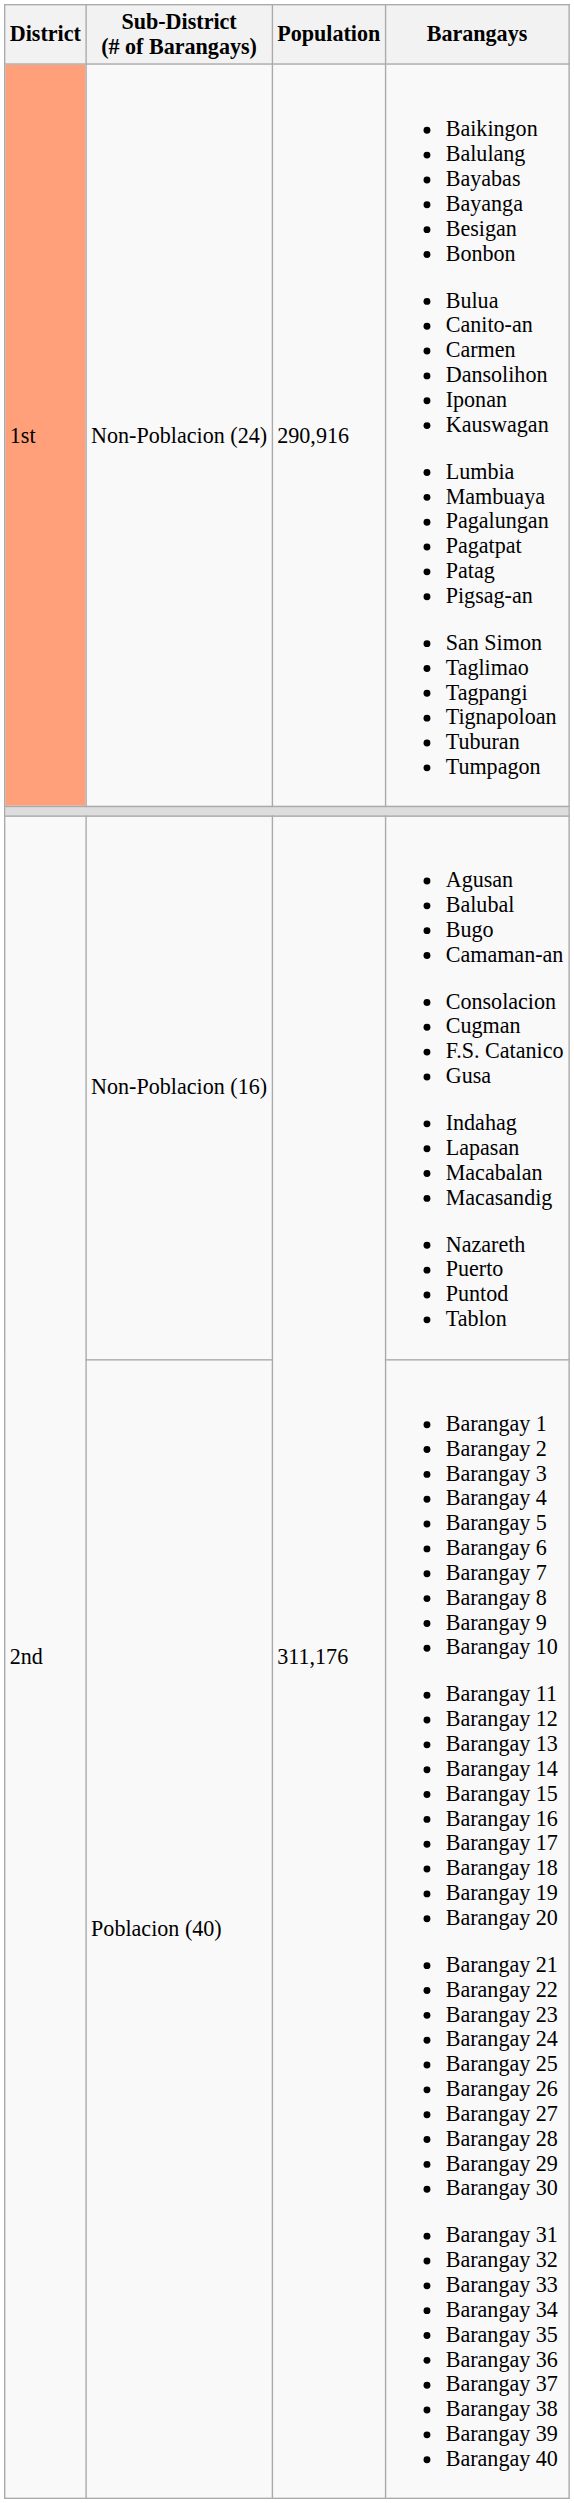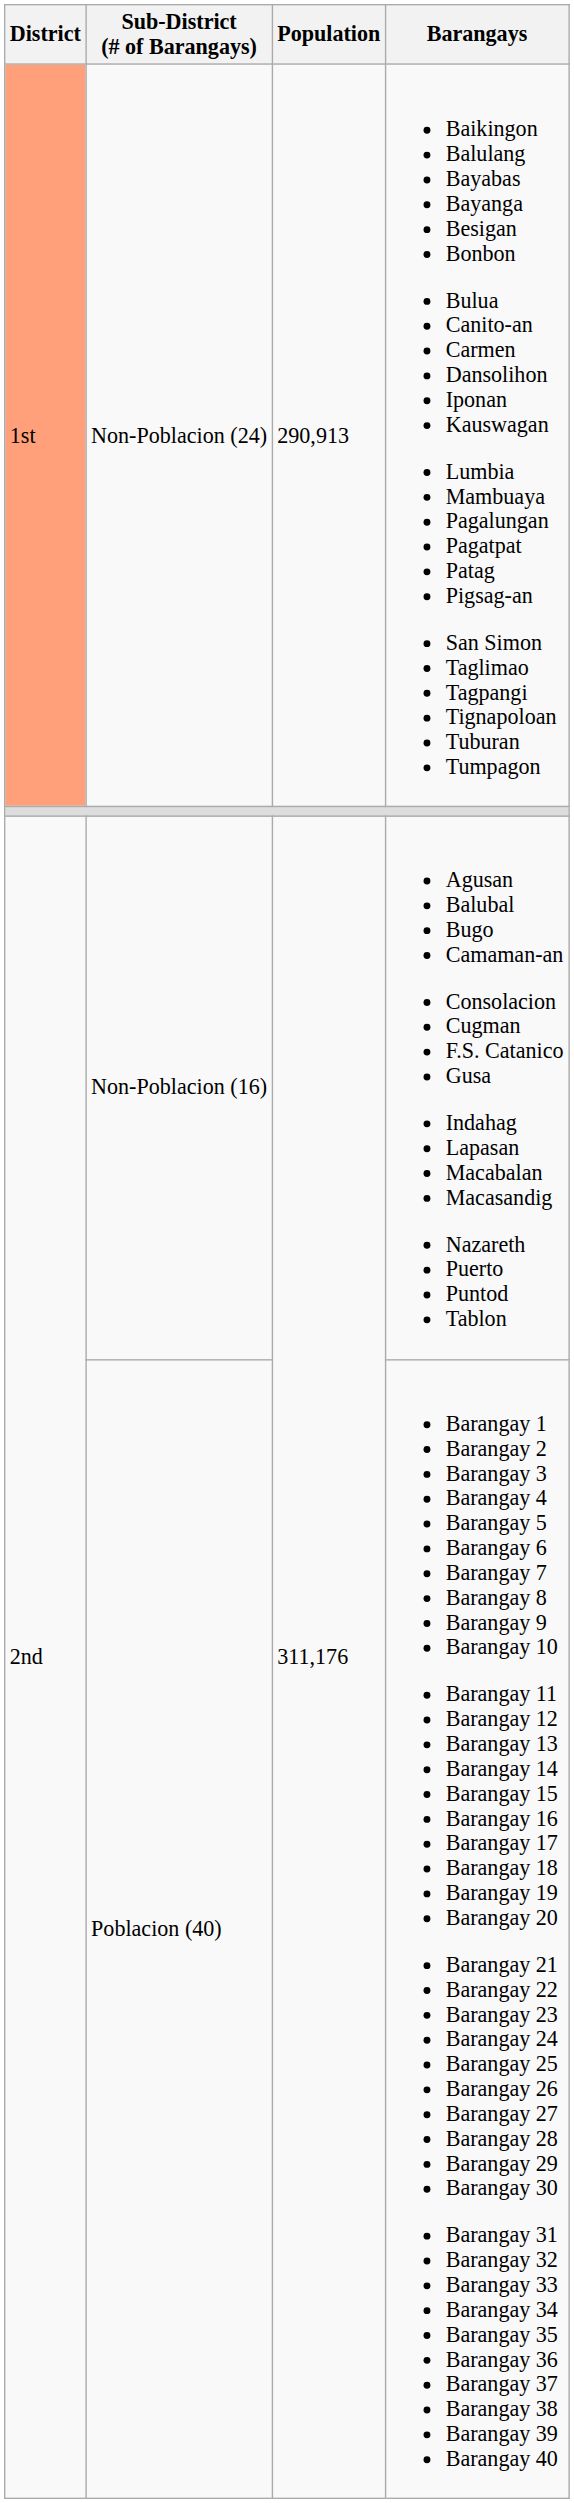 <table class="wikitable">
 <tr>
 <th>District</th>
 <th>Sub-District <br>(# of Barangays)</th>
 <th>Population </th>
 <th>Barangays</th>
 </tr>
 <tr>
 <td rowspan=1 style="background: lightsalmon;">1st</td>
 <td>Non-Poblacion (24)</td>
-<td>290,916</td>
+<td>290,913</td>
 <td><br><ul><li>Baikingon</li><li>Balulang</li><li>Bayabas</li><li>Bayanga</li><li>Besigan</li><li>Bonbon</li></ul><ul><li>Bulua</li><li>Canito-an</li><li>Carmen</li><li>Dansolihon</li><li>Iponan</li><li>Kauswagan</li></ul><ul><li>Lumbia</li><li>Mambuaya</li><li>Pagalungan</li><li>Pagatpat</li><li>Patag</li><li>Pigsag-an</li></ul><ul><li>San Simon</li><li>Taglimao</li><li>Tagpangi</li><li>Tignapoloan</li><li>Tuburan</li><li>Tumpagon</li></ul></td>
 </tr>
 <tr style="background:#ddd;">
 <td colspan=4></td>
 </tr>
 <tr>
 <td rowspan=2>2nd</td>
 <td>Non-Poblacion (16)</td>
 <td rowspan=2>311,176</td>
 <td><br><ul><li>Agusan</li><li>Balubal</li><li>Bugo</li><li>Camaman-an</li></ul><ul><li>Consolacion</li><li>Cugman</li><li>F.S. Catanico</li><li>Gusa</li></ul><ul><li>Indahag</li><li>Lapasan</li><li>Macabalan</li><li>Macasandig</li></ul><ul><li>Nazareth</li><li>Puerto</li><li>Puntod</li><li>Tablon</li></ul></td>
 </tr>
 <tr>
 <td>Poblacion (40)</td>
 <td><br><ul><li>Barangay 1</li><li>Barangay 2</li><li>Barangay 3</li><li>Barangay 4</li><li>Barangay 5</li><li>Barangay 6</li><li>Barangay 7</li><li>Barangay 8</li><li>Barangay 9</li><li>Barangay 10</li></ul><ul><li>Barangay 11</li><li>Barangay 12</li><li>Barangay 13</li><li>Barangay 14</li><li>Barangay 15</li><li>Barangay 16</li><li>Barangay 17</li><li>Barangay 18</li><li>Barangay 19</li><li>Barangay 20</li></ul><ul><li>Barangay 21</li><li>Barangay 22</li><li>Barangay 23</li><li>Barangay 24</li><li>Barangay 25</li><li>Barangay 26</li><li>Barangay 27</li><li>Barangay 28</li><li>Barangay 29</li><li>Barangay 30</li></ul><ul><li>Barangay 31</li><li>Barangay 32</li><li>Barangay 33</li><li>Barangay 34</li><li>Barangay 35</li><li>Barangay 36</li><li>Barangay 37</li><li>Barangay 38</li><li>Barangay 39</li><li>Barangay 40</li></ul></td>
 </tr>
 </table>
